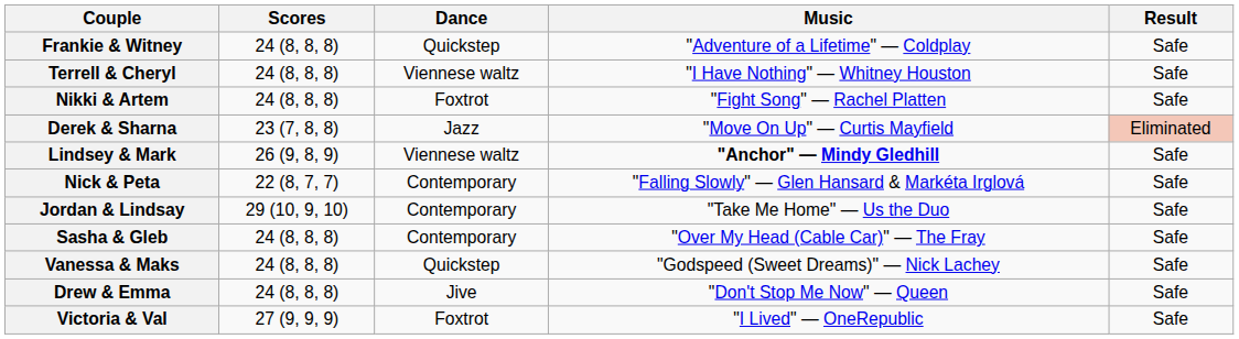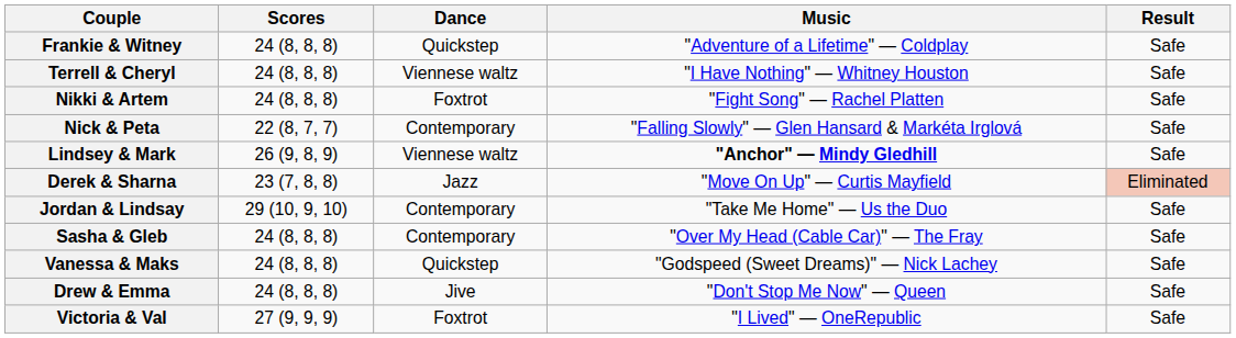 <table class="wikitable sortable" style="text-align:center; width:90%">
 <tr>
 <th scope="col">Couple</th>
 <th scope="col">Scores</th>
 <th scope="col" class="unsortable">Dance</th>
 <th scope="col" class="unsortable">Music</th>
 <th scope="col" class="unsortable">Result</th>
 </tr>
 <tr>
 <th scope="row">Frankie & Witney</th>
 <td>24 (8, 8, 8)</td>
 <td>Quickstep</td>
 <td>"<a href='#'>Adventure of a Lifetime</a>" — <a href='#'>Coldplay</a></td>
 <td>Safe</td>
 </tr>
 <tr>
 <th scope="row">Terrell & Cheryl</th>
 <td>24 (8, 8, 8)</td>
 <td>Viennese waltz</td>
 <td>"<a href='#'>I Have Nothing</a>" — <a href='#'>Whitney Houston</a></td>
 <td>Safe</td>
 </tr>
 <tr>
 <th scope="row">Nikki & Artem</th>
 <td>24 (8, 8, 8)</td>
 <td>Foxtrot</td>
 <td>"<a href='#'>Fight Song</a>" — <a href='#'>Rachel Platten</a></td>
 <td>Safe</td>
 </tr>
 <tr>
-<th scope="row">Derek & Sharna</th>
-<td>23 (7, 8, 8)</td>
-<td>Jazz</td>
-<td>"<a href='#'>Move On Up</a>" — <a href='#'>Curtis Mayfield</a></td>
-<td bgcolor=f4c7b8>Eliminated</td>
+<th scope="row">Nick & Peta</th>
+<td>22 (8, 7, 7)</td>
+<td>Contemporary</td>
+<td>"<a href='#'>Falling Slowly</a>" — <a href='#'>Glen Hansard</a> & <a href='#'>Markéta Irglová</a></td>
+<td>Safe</td>
 </tr>
 <tr>
 <th scope="row">Lindsey & Mark</th>
 <td>26 (9, 8, 9)</td>
 <td>Viennese waltz</td>
 <td><strong>"Anchor" — <a href='#'>Mindy Gledhill</a></strong></td>
 <td>Safe</td>
 </tr>
 <tr>
-<th scope="row">Nick & Peta</th>
-<td>22 (8, 7, 7)</td>
-<td>Contemporary</td>
-<td>"<a href='#'>Falling Slowly</a>" — <a href='#'>Glen Hansard</a> & <a href='#'>Markéta Irglová</a></td>
-<td>Safe</td>
+<th scope="row">Derek & Sharna</th>
+<td>23 (7, 8, 8)</td>
+<td>Jazz</td>
+<td>"<a href='#'>Move On Up</a>" — <a href='#'>Curtis Mayfield</a></td>
+<td bgcolor=f4c7b8>Eliminated</td>
 </tr>
 <tr>
 <th scope="row">Jordan & Lindsay</th>
 <td>29 (10, 9, 10)</td>
 <td>Contemporary</td>
 <td>"Take Me Home" — <a href='#'>Us the Duo</a></td>
 <td>Safe</td>
 </tr>
 <tr>
 <th scope="row">Sasha & Gleb</th>
 <td>24 (8, 8, 8)</td>
 <td>Contemporary</td>
 <td>"<a href='#'>Over My Head (Cable Car)</a>" — <a href='#'>The Fray</a></td>
 <td>Safe</td>
 </tr>
 <tr>
 <th scope="row">Vanessa & Maks</th>
 <td>24 (8, 8, 8)</td>
 <td>Quickstep</td>
 <td>"Godspeed (Sweet Dreams)" — <a href='#'>Nick Lachey</a></td>
 <td>Safe</td>
 </tr>
 <tr>
 <th scope="row">Drew & Emma</th>
 <td>24 (8, 8, 8)</td>
 <td>Jive</td>
 <td>"<a href='#'>Don't Stop Me Now</a>" — <a href='#'>Queen</a></td>
 <td>Safe</td>
 </tr>
 <tr>
 <th scope="row">Victoria & Val</th>
 <td>27 (9, 9, 9)</td>
 <td>Foxtrot</td>
 <td>"<a href='#'>I Lived</a>" — <a href='#'>OneRepublic</a></td>
 <td>Safe</td>
 </tr>
 </table>
